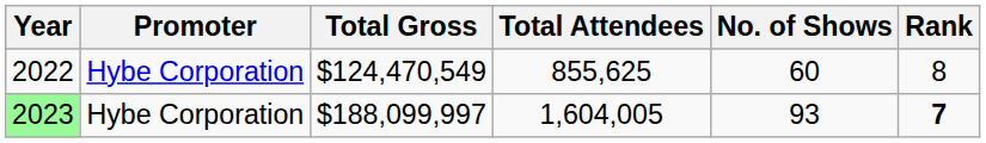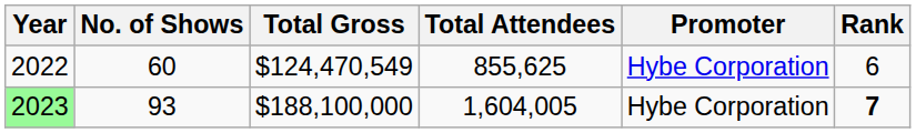 <table class="wikitable sortable" style="text-align:center">
 <tr>
 <th>Year</th>
-<th>Promoter</th>
+<th>No. of Shows</th>
 <th>Total Gross</th>
 <th>Total Attendees</th>
-<th>No. of Shows</th>
+<th>Promoter</th>
 <th>Rank</th>
 </tr>
 <tr>
 <td>2022</td>
-<td><a href='#'>Hybe Corporation</a></td>
+<td>60</td>
 <td>$124,470,549</td>
 <td>855,625</td>
-<td>60</td>
-<td>8</td>
+<td><a href='#'>Hybe Corporation</a></td>
+<td>6</td>
 </tr>
 <tr>
 <td style="background:palegreen">2023</td>
+<td>93</td>
+<td>$188,100,000</td>
+<td>1,604,005</td>
 <td>Hybe Corporation</td>
-<td>$188,099,997</td>
-<td>1,604,005</td>
-<td>93</td>
 <td><span><strong>7</strong></span></td>
 </tr>
 </table>
